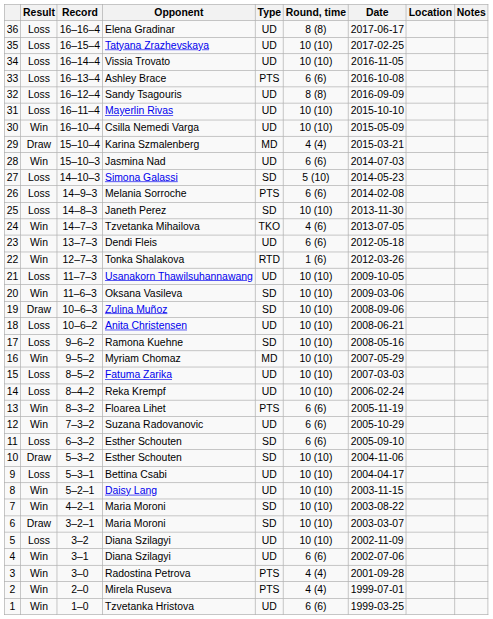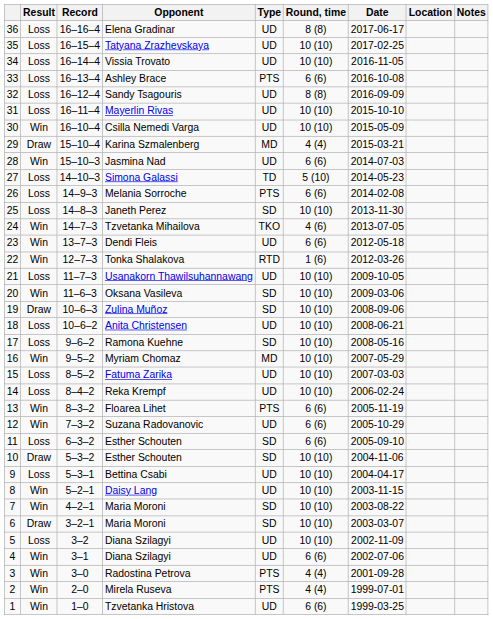 <table class=wikitable style=text-align:center>
 <tr>
 <th></th>
 <th>Result</th>
 <th>Record</th>
 <th>Opponent</th>
 <th>Type</th>
 <th>Round, time</th>
 <th>Date</th>
 <th>Location</th>
 <th>Notes</th>
 </tr>
 <tr>
 <td>36</td>
 <td>Loss</td>
 <td>16–16–4</td>
 <td align=left>Elena Gradinar</td>
 <td>UD</td>
 <td>8 (8)</td>
 <td>2017-06-17</td>
 <td align=left></td>
 <td align=left></td>
 </tr>
 <tr>
 <td>35</td>
 <td>Loss</td>
 <td>16–15–4</td>
 <td align=left><a href='#'>Tatyana Zrazhevskaya</a></td>
 <td>UD</td>
 <td>10 (10)</td>
 <td>2017-02-25</td>
 <td align=left></td>
 <td align=left></td>
 </tr>
 <tr>
 <td>34</td>
 <td>Loss</td>
 <td>16–14–4</td>
 <td align=left>Vissia Trovato</td>
 <td>UD</td>
 <td>10 (10)</td>
 <td>2016-11-05</td>
 <td align=left></td>
 <td align=left></td>
 </tr>
 <tr>
 <td>33</td>
 <td>Loss</td>
 <td>16–13–4</td>
 <td align=left>Ashley Brace</td>
 <td>PTS</td>
 <td>6 (6)</td>
 <td>2016-10-08</td>
 <td align=left></td>
 <td align=left></td>
 </tr>
 <tr>
 <td>32</td>
 <td>Loss</td>
 <td>16–12–4</td>
 <td align=left>Sandy Tsagouris</td>
 <td>UD</td>
 <td>8 (8)</td>
 <td>2016-09-09</td>
 <td align=left></td>
 <td align=left></td>
 </tr>
 <tr>
 <td>31</td>
 <td>Loss</td>
 <td>16–11–4</td>
 <td align=left><a href='#'>Mayerlin Rivas</a></td>
 <td>UD</td>
 <td>10 (10)</td>
 <td>2015-10-10</td>
 <td align=left></td>
 <td align=left></td>
 </tr>
 <tr>
 <td>30</td>
 <td>Win</td>
 <td>16–10–4</td>
 <td align=left>Csilla Nemedi Varga</td>
 <td>UD</td>
 <td>10 (10)</td>
 <td>2015-05-09</td>
 <td align=left></td>
 <td align=left></td>
 </tr>
 <tr>
 <td>29</td>
 <td>Draw</td>
 <td>15–10–4</td>
 <td align=left>Karina Szmalenberg</td>
 <td>MD</td>
 <td>4 (4)</td>
 <td>2015-03-21</td>
 <td align=left></td>
 <td align=left></td>
 </tr>
 <tr>
 <td>28</td>
 <td>Win</td>
 <td>15–10–3</td>
 <td align=left>Jasmina Nad</td>
 <td>UD</td>
 <td>6 (6)</td>
 <td>2014-07-03</td>
 <td align=left></td>
 <td align=left></td>
 </tr>
 <tr>
 <td>27</td>
 <td>Loss</td>
 <td>14–10–3</td>
 <td align=left><a href='#'>Simona Galassi</a></td>
-<td>SD</td>
+<td>TD</td>
 <td>5 (10)</td>
 <td>2014-05-23</td>
 <td align=left></td>
 <td align=left></td>
 </tr>
 <tr>
 <td>26</td>
 <td>Loss</td>
 <td>14–9–3</td>
 <td align=left>Melania Sorroche</td>
 <td>PTS</td>
 <td>6 (6)</td>
 <td>2014-02-08</td>
 <td align=left></td>
 <td align=left></td>
 </tr>
 <tr>
 <td>25</td>
 <td>Loss</td>
 <td>14–8–3</td>
 <td align=left>Janeth Perez</td>
 <td>SD</td>
 <td>10 (10)</td>
 <td>2013-11-30</td>
 <td align=left></td>
 <td align=left></td>
 </tr>
 <tr>
 <td>24</td>
 <td>Win</td>
 <td>14–7–3</td>
 <td align=left>Tzvetanka Mihailova</td>
 <td>TKO</td>
 <td>4 (6)</td>
 <td>2013-07-05</td>
 <td align=left></td>
 <td align=left></td>
 </tr>
 <tr>
 <td>23</td>
 <td>Win</td>
 <td>13–7–3</td>
 <td align=left>Dendi Fleis</td>
 <td>UD</td>
 <td>6 (6)</td>
 <td>2012-05-18</td>
 <td align=left></td>
 <td align=left></td>
 </tr>
 <tr>
 <td>22</td>
 <td>Win</td>
 <td>12–7–3</td>
 <td align=left>Tonka Shalakova</td>
 <td>RTD</td>
 <td>1 (6)</td>
 <td>2012-03-26</td>
 <td align=left></td>
 <td align=left></td>
 </tr>
 <tr>
 <td>21</td>
 <td>Loss</td>
 <td>11–7–3</td>
 <td align=left><a href='#'>Usanakorn Thawilsuhannawang</a></td>
 <td>UD</td>
 <td>10 (10)</td>
 <td>2009-10-05</td>
 <td align=left></td>
 <td align=left></td>
 </tr>
 <tr>
 <td>20</td>
 <td>Win</td>
 <td>11–6–3</td>
 <td align=left>Oksana Vasileva</td>
 <td>SD</td>
 <td>10 (10)</td>
 <td>2009-03-06</td>
 <td align=left></td>
 <td align=left></td>
 </tr>
 <tr>
 <td>19</td>
 <td>Draw</td>
 <td>10–6–3</td>
 <td align=left><a href='#'>Zulina Muñoz</a></td>
 <td>SD</td>
 <td>10 (10)</td>
 <td>2008-09-06</td>
 <td align=left></td>
 <td align=left></td>
 </tr>
 <tr>
 <td>18</td>
 <td>Loss</td>
 <td>10–6–2</td>
 <td align=left><a href='#'>Anita Christensen</a></td>
 <td>UD</td>
 <td>10 (10)</td>
 <td>2008-06-21</td>
 <td align=left></td>
 <td align=left></td>
 </tr>
 <tr>
 <td>17</td>
 <td>Loss</td>
 <td>9–6–2</td>
 <td align=left>Ramona Kuehne</td>
 <td>SD</td>
 <td>10 (10)</td>
 <td>2008-05-16</td>
 <td align=left></td>
 <td align=left></td>
 </tr>
 <tr>
 <td>16</td>
 <td>Win</td>
 <td>9–5–2</td>
 <td align=left>Myriam Chomaz</td>
 <td>MD</td>
 <td>10 (10)</td>
 <td>2007-05-29</td>
 <td align=left></td>
 <td align=left></td>
 </tr>
 <tr>
 <td>15</td>
 <td>Loss</td>
 <td>8–5–2</td>
 <td align=left><a href='#'>Fatuma Zarika</a></td>
 <td>UD</td>
 <td>10 (10)</td>
 <td>2007-03-03</td>
 <td align=left></td>
 <td align=left></td>
 </tr>
 <tr>
 <td>14</td>
 <td>Loss</td>
 <td>8–4–2</td>
 <td align=left>Reka Krempf</td>
 <td>UD</td>
 <td>10 (10)</td>
 <td>2006-02-24</td>
 <td align=left></td>
 <td align=left></td>
 </tr>
 <tr>
 <td>13</td>
 <td>Win</td>
 <td>8–3–2</td>
 <td align=left>Floarea Lihet</td>
 <td>PTS</td>
 <td>6 (6)</td>
 <td>2005-11-19</td>
 <td align=left></td>
 <td align=left></td>
 </tr>
 <tr>
 <td>12</td>
 <td>Win</td>
 <td>7–3–2</td>
 <td align=left>Suzana Radovanovic</td>
 <td>UD</td>
 <td>6 (6)</td>
 <td>2005-10-29</td>
 <td align=left></td>
 <td align=left></td>
 </tr>
 <tr>
 <td>11</td>
 <td>Loss</td>
 <td>6–3–2</td>
 <td align=left>Esther Schouten</td>
 <td>SD</td>
 <td>6 (6)</td>
 <td>2005-09-10</td>
 <td align=left></td>
 <td align=left></td>
 </tr>
 <tr>
 <td>10</td>
 <td>Draw</td>
 <td>5–3–2</td>
 <td align=left>Esther Schouten</td>
 <td>SD</td>
 <td>10 (10)</td>
 <td>2004-11-06</td>
 <td align=left></td>
 <td align=left></td>
 </tr>
 <tr>
 <td>9</td>
 <td>Loss</td>
 <td>5–3–1</td>
 <td align=left>Bettina Csabi</td>
 <td>UD</td>
 <td>10 (10)</td>
 <td>2004-04-17</td>
 <td align=left></td>
 <td align=left></td>
 </tr>
 <tr>
 <td>8</td>
 <td>Win</td>
 <td>5–2–1</td>
 <td align=left><a href='#'>Daisy Lang</a></td>
 <td>UD</td>
 <td>10 (10)</td>
 <td>2003-11-15</td>
 <td align=left></td>
 <td align=left></td>
 </tr>
 <tr>
 <td>7</td>
 <td>Win</td>
 <td>4–2–1</td>
 <td align=left>Maria Moroni</td>
 <td>SD</td>
 <td>10 (10)</td>
 <td>2003-08-22</td>
 <td align=left></td>
 <td align=left></td>
 </tr>
 <tr>
 <td>6</td>
 <td>Draw</td>
 <td>3–2–1</td>
 <td align=left>Maria Moroni</td>
 <td>SD</td>
 <td>10 (10)</td>
 <td>2003-03-07</td>
 <td align=left></td>
 <td align=left></td>
 </tr>
 <tr>
 <td>5</td>
 <td>Loss</td>
 <td>3–2</td>
 <td align=left>Diana Szilagyi</td>
 <td>UD</td>
 <td>10 (10)</td>
 <td>2002-11-09</td>
 <td align=left></td>
 <td align=left></td>
 </tr>
 <tr>
 <td>4</td>
 <td>Win</td>
 <td>3–1</td>
 <td align=left>Diana Szilagyi</td>
 <td>UD</td>
 <td>6 (6)</td>
 <td>2002-07-06</td>
 <td align=left></td>
 <td align=left></td>
 </tr>
 <tr>
 <td>3</td>
 <td>Win</td>
 <td>3–0</td>
 <td align=left>Radostina Petrova</td>
 <td>PTS</td>
 <td>4 (4)</td>
 <td>2001-09-28</td>
 <td align=left></td>
 <td align=left></td>
 </tr>
 <tr>
 <td>2</td>
 <td>Win</td>
 <td>2–0</td>
 <td align=left>Mirela Ruseva</td>
 <td>PTS</td>
 <td>4 (4)</td>
 <td>1999-07-01</td>
 <td align=left></td>
 <td align=left></td>
 </tr>
 <tr>
 <td>1</td>
 <td>Win</td>
 <td>1–0</td>
 <td align=left>Tzvetanka Hristova</td>
 <td>UD</td>
 <td>6 (6)</td>
 <td>1999-03-25</td>
 <td align=left></td>
 <td align=left></td>
 </tr>
 </table>
